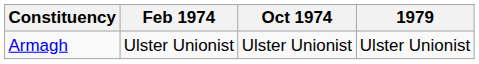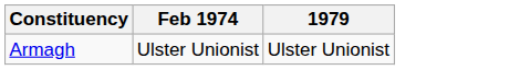 <table class="wikitable">
 <tr>
 <th>Constituency</th>
 <th>Feb 1974</th>
-<th>Oct 1974</th>
 <th>1979</th>
 </tr>
 <tr>
 <td><a href='#'>Armagh</a></td>
 <td bgcolor=>Ulster Unionist</td>
 <td bgcolor=>Ulster Unionist</td>
-<td bgcolor=>Ulster Unionist</td>
 </tr>
 </table>
